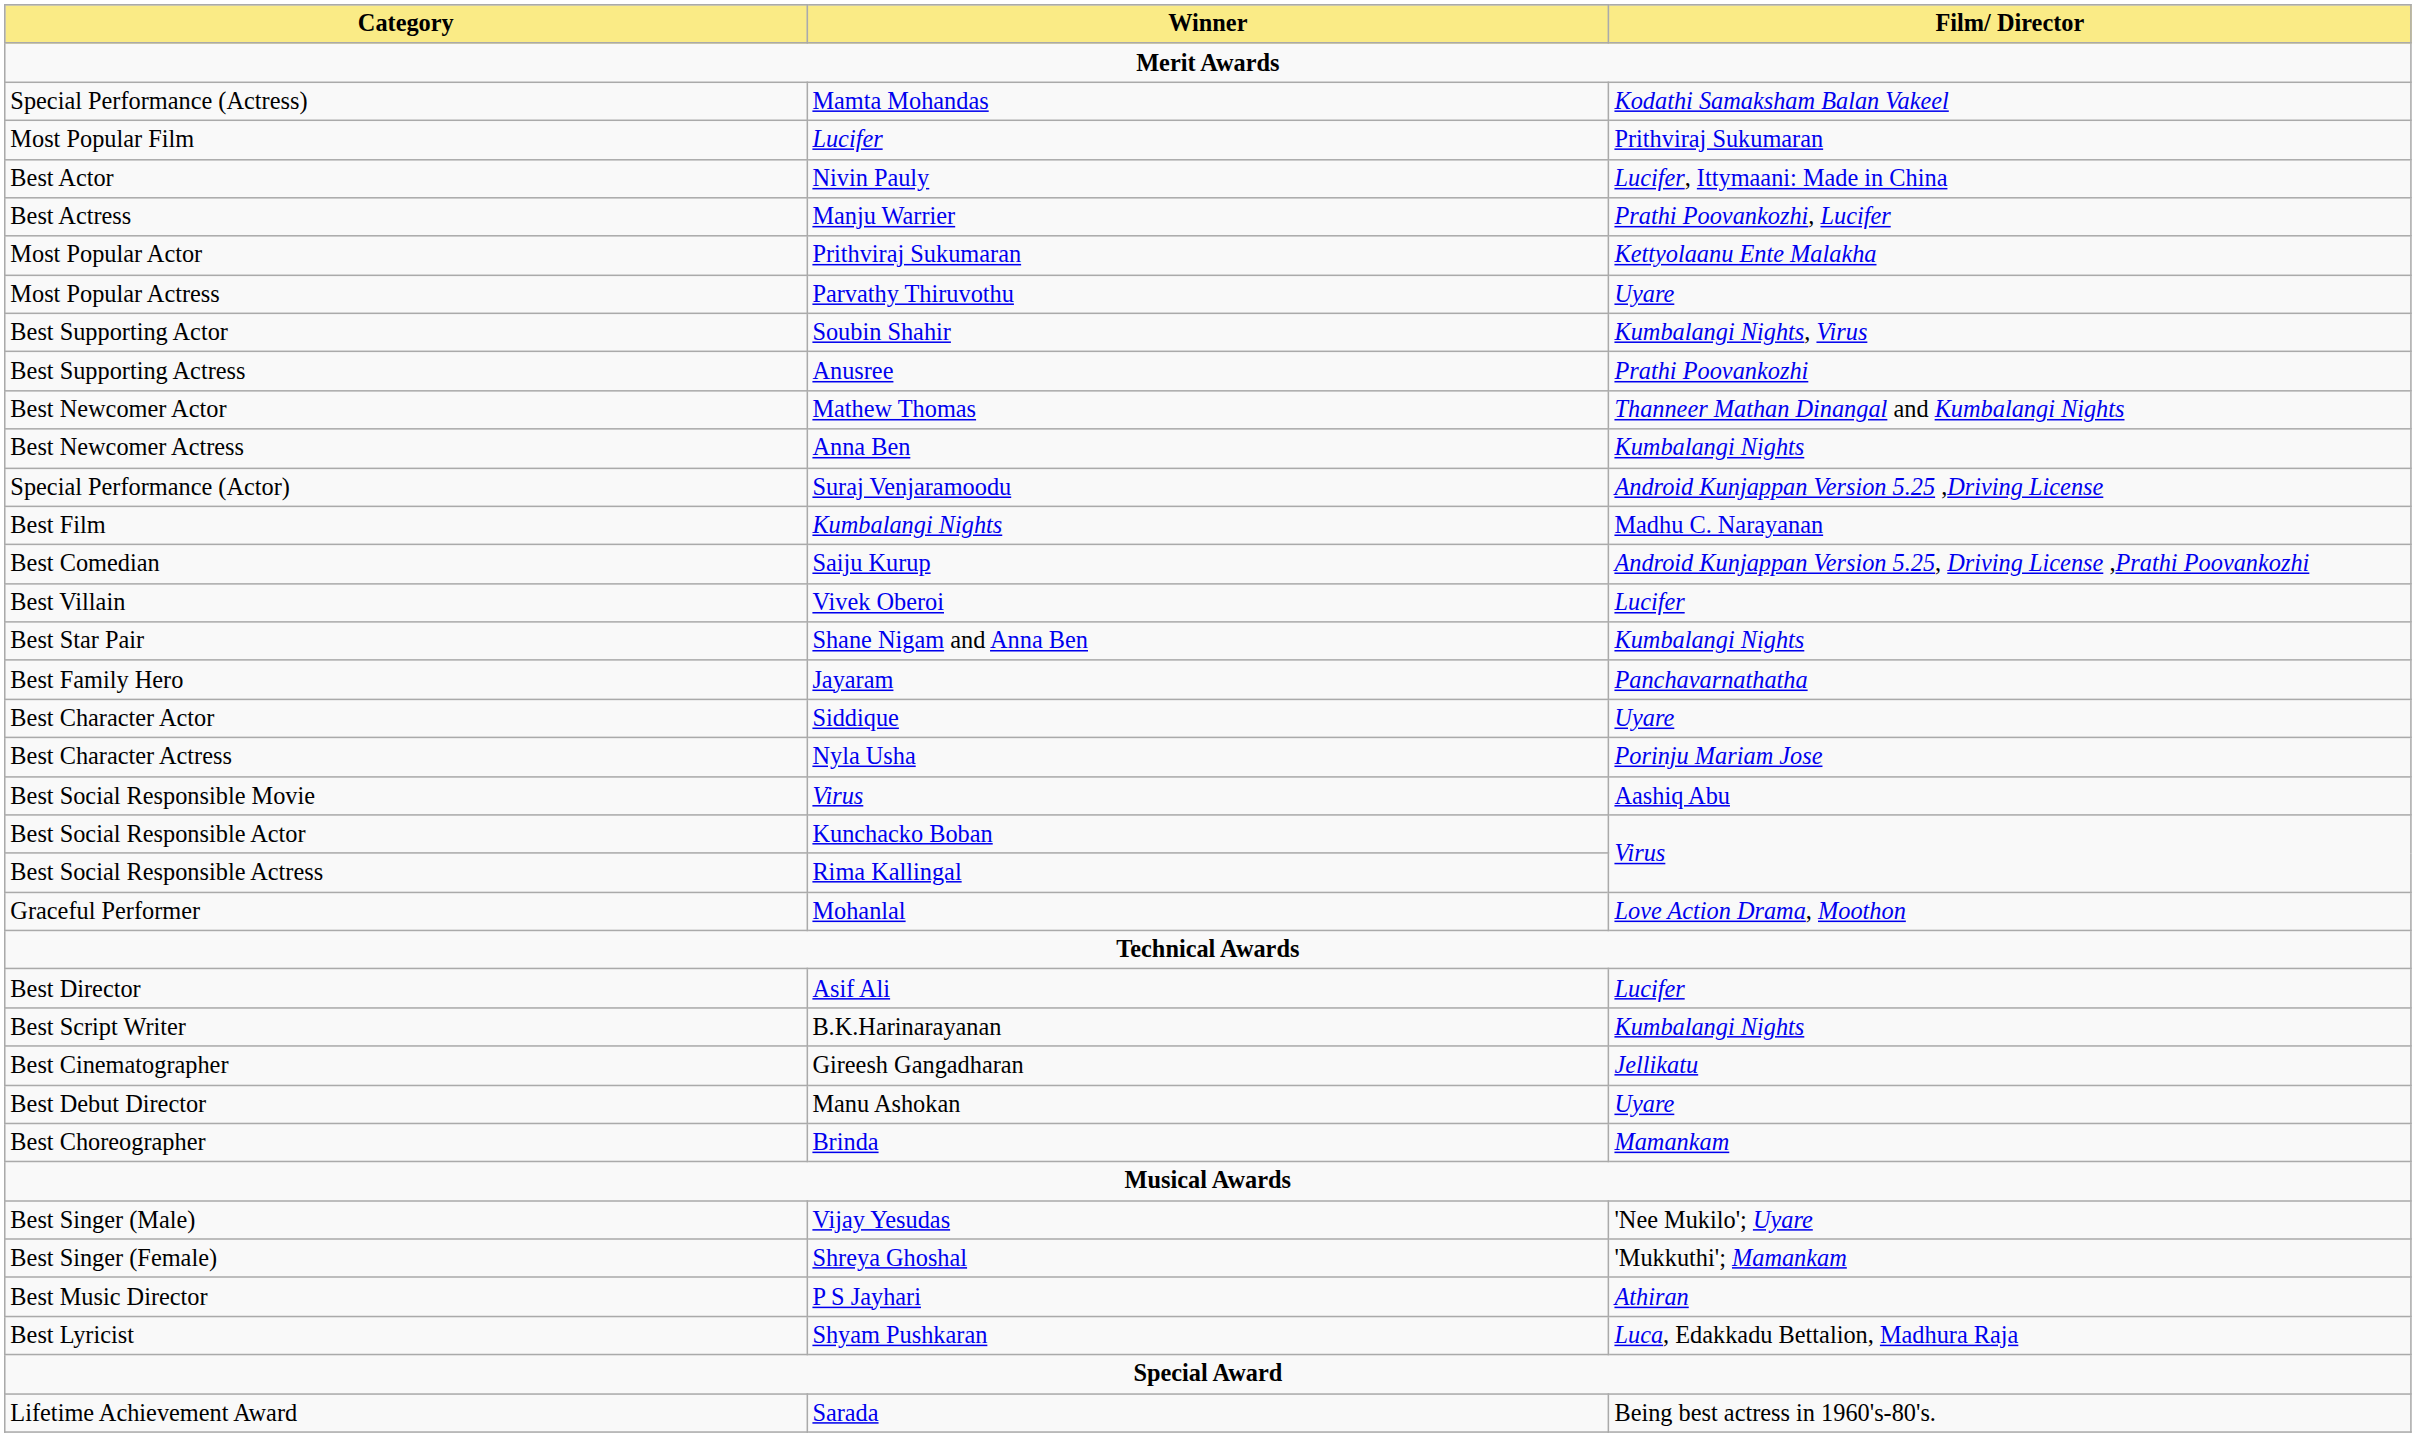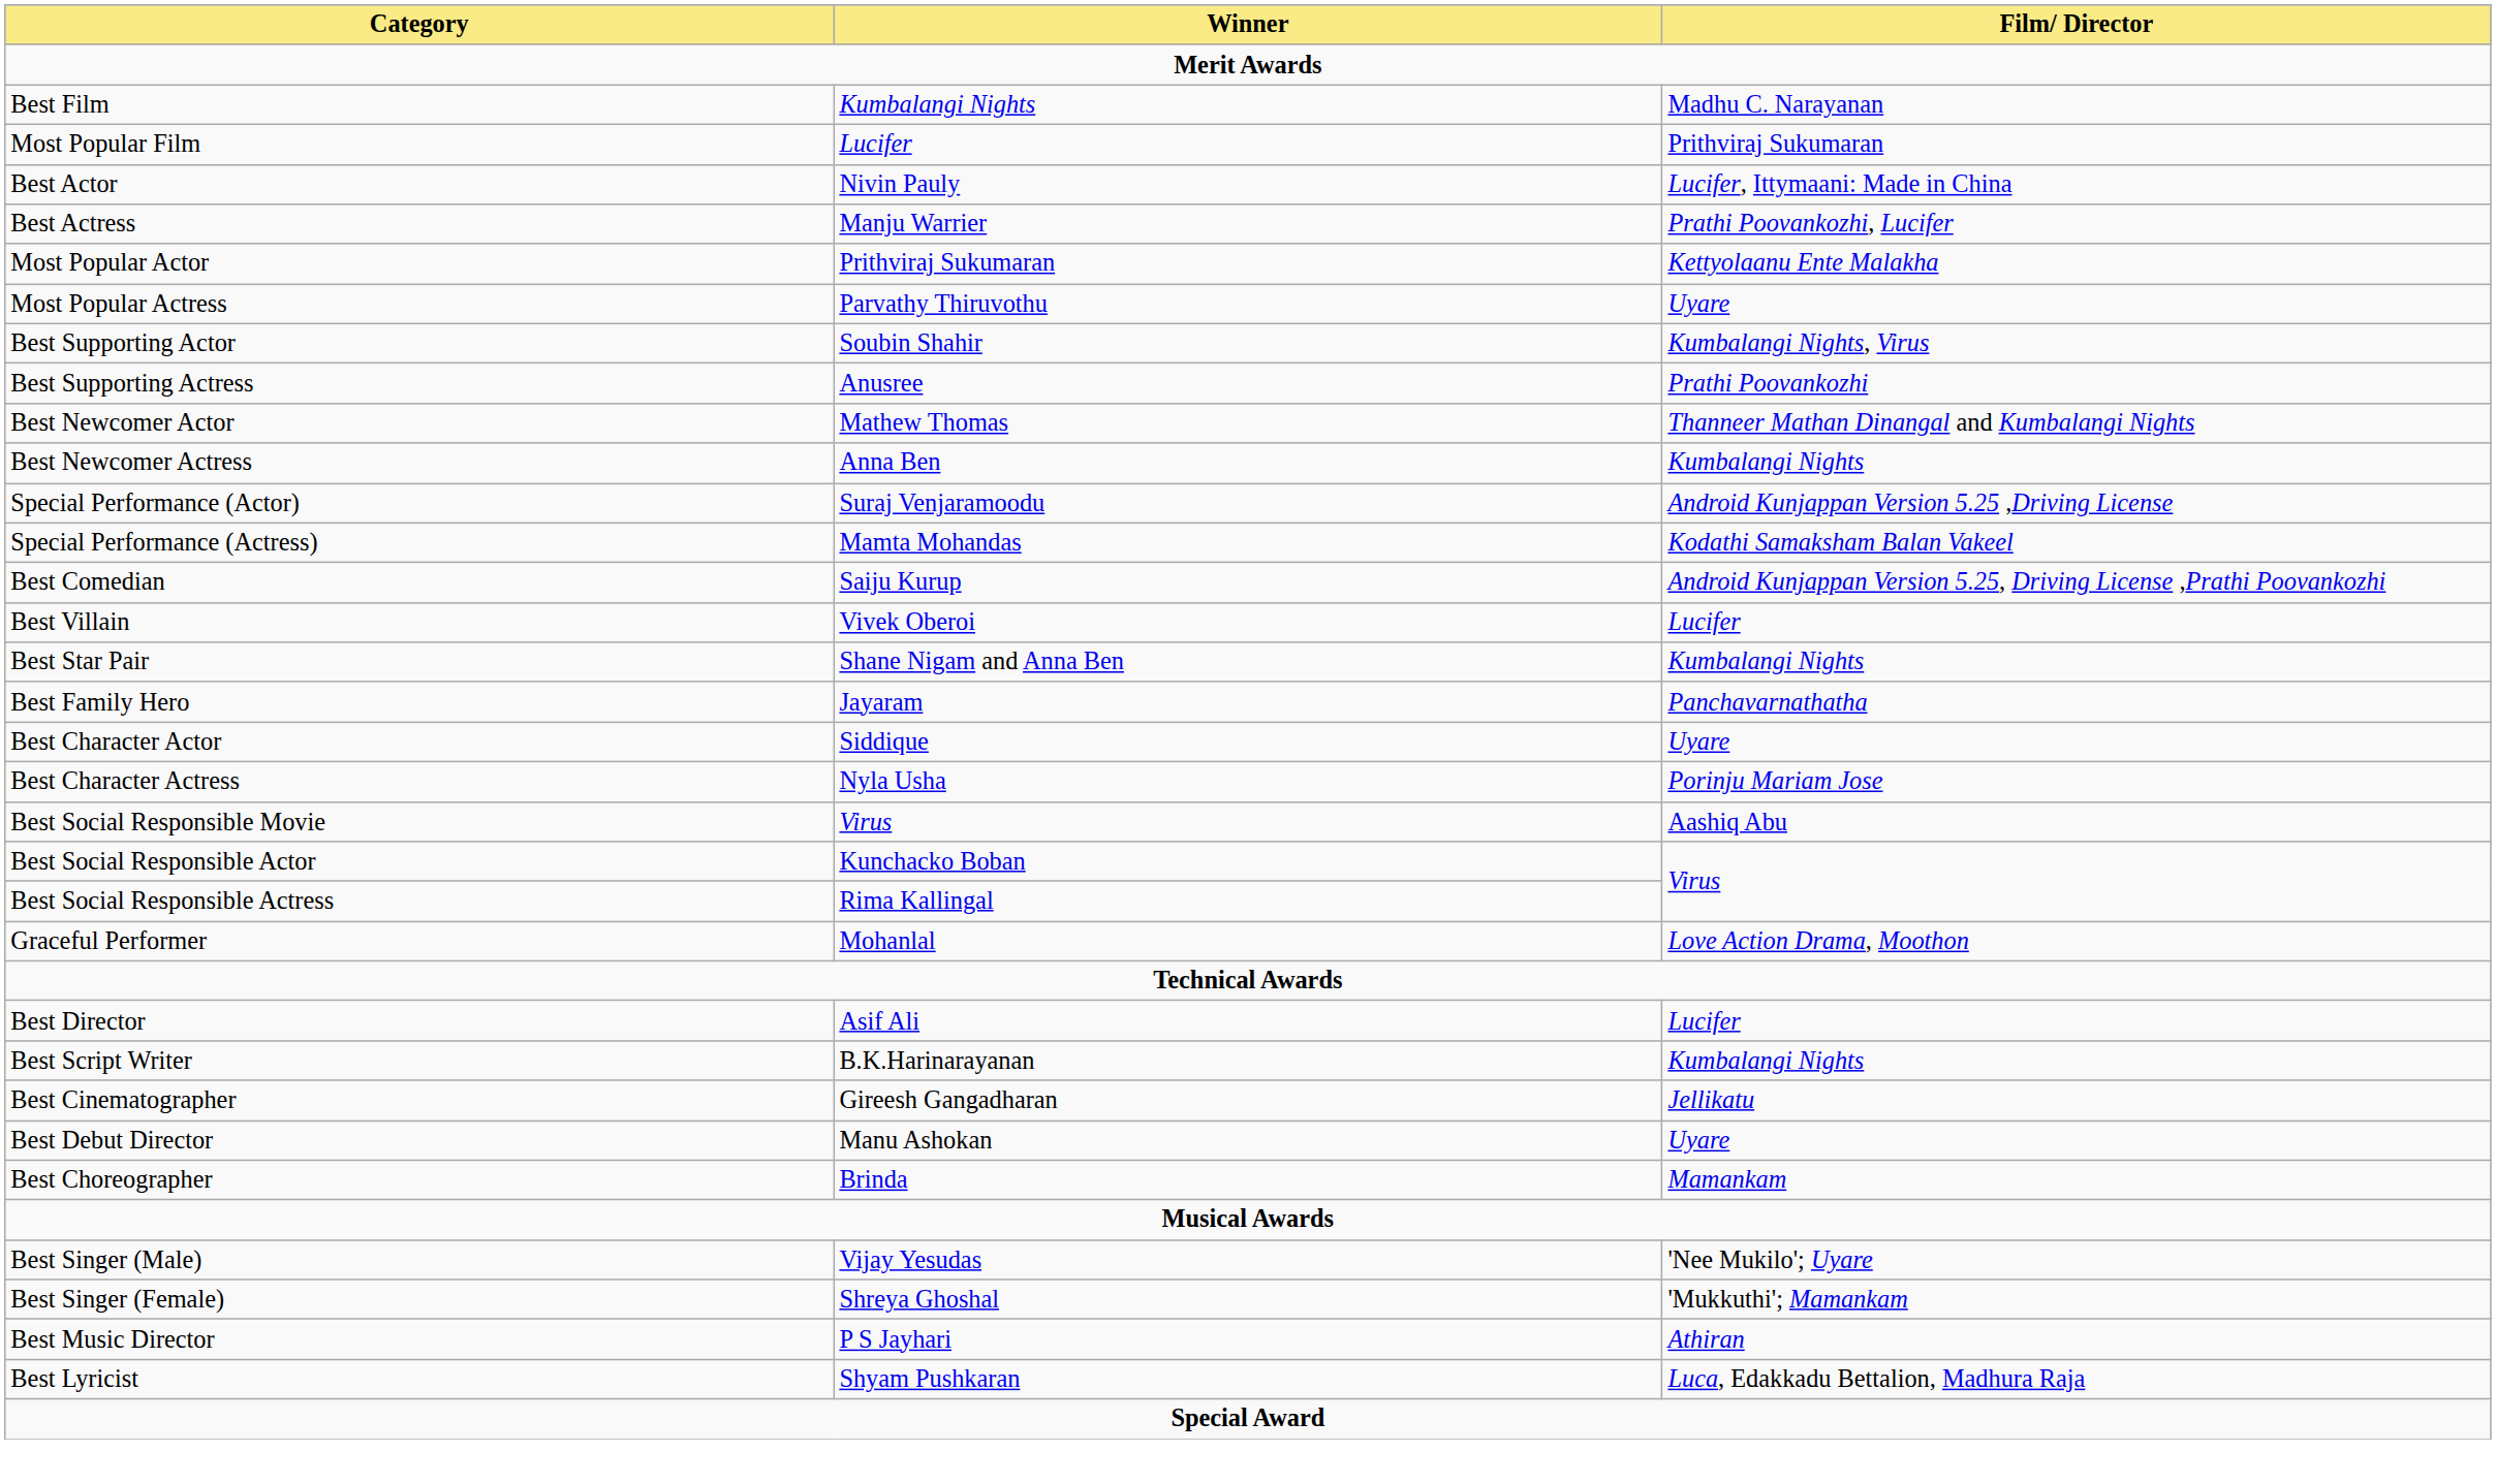 <table class="wikitable" style="width:100%">
 <tr style="background:#BEBEBE">
 <th width="30%" style="background:#FAEB86">Category</th>
 <th width="30%" style="background:#FAEB86">Winner</th>
 <th width="30%" style="background:#FAEB86">Film/ Director</th>
 </tr>
 <tr>
 <td style="text-align:center;" colspan="3"><strong>Merit Awards</strong></td>
 </tr>
 <tr>
-<td>Special Performance (Actress)</td>
-<td><a href='#'>Mamta Mohandas</a></td>
-<td><em><a href='#'>Kodathi Samaksham Balan Vakeel</a></em></td>
+<td>Best Film</td>
+<td><em><a href='#'>Kumbalangi Nights</a></em></td>
+<td><a href='#'>Madhu C. Narayanan</a></td>
 </tr>
 <tr>
 <td>Most Popular Film</td>
 <td><em><a href='#'>Lucifer</a></em></td>
 <td><a href='#'>Prithviraj Sukumaran</a></td>
 </tr>
 <tr>
 <td>Best Actor</td>
 <td><a href='#'>Nivin Pauly</a></td>
 <td><em><a href='#'>Lucifer</a></em>, <a href='#'>Ittymaani: Made in China</a></td>
 </tr>
 <tr>
 <td>Best Actress</td>
 <td><a href='#'>Manju Warrier</a></td>
 <td><em><a href='#'>Prathi Poovankozhi</a></em>, <em><a href='#'>Lucifer</a></em></td>
 </tr>
 <tr>
 <td>Most Popular Actor</td>
 <td><a href='#'>Prithviraj Sukumaran</a></td>
 <td><em><a href='#'>Kettyolaanu Ente Malakha</a></em></td>
 </tr>
 <tr>
 <td>Most Popular Actress</td>
 <td><a href='#'>Parvathy Thiruvothu</a></td>
 <td><em><a href='#'>Uyare</a></em></td>
 </tr>
 <tr>
 <td>Best Supporting Actor</td>
 <td><a href='#'>Soubin Shahir</a></td>
 <td><em><a href='#'>Kumbalangi Nights</a></em>, <em><a href='#'>Virus</a></em></td>
 </tr>
 <tr>
 <td>Best Supporting Actress</td>
 <td><a href='#'>Anusree</a></td>
 <td><em><a href='#'>Prathi Poovankozhi</a></em></td>
 </tr>
 <tr>
 <td>Best Newcomer Actor</td>
 <td><a href='#'>Mathew Thomas</a></td>
 <td><em><a href='#'>Thanneer Mathan Dinangal</a></em> and <em><a href='#'>Kumbalangi Nights</a></em></td>
 </tr>
 <tr>
 <td>Best Newcomer Actress</td>
 <td><a href='#'>Anna Ben</a></td>
 <td><em><a href='#'>Kumbalangi Nights</a></em></td>
 </tr>
 <tr>
 <td>Special Performance (Actor)</td>
 <td><a href='#'>Suraj Venjaramoodu</a></td>
 <td><em><a href='#'>Android Kunjappan Version 5.25</a></em> ,<em><a href='#'>Driving License</a></em></td>
 </tr>
 <tr>
-<td>Best Film</td>
-<td><em><a href='#'>Kumbalangi Nights</a></em></td>
-<td><a href='#'>Madhu C. Narayanan</a></td>
+<td>Special Performance (Actress)</td>
+<td><a href='#'>Mamta Mohandas</a></td>
+<td><em><a href='#'>Kodathi Samaksham Balan Vakeel</a></em></td>
 </tr>
 <tr>
 <td>Best Comedian</td>
 <td><a href='#'>Saiju Kurup</a></td>
 <td><em><a href='#'>Android Kunjappan Version 5.25</a></em>, <em><a href='#'>Driving License</a></em> ,<em><a href='#'>Prathi Poovankozhi</a></em></td>
 </tr>
 <tr>
 <td>Best Villain</td>
 <td><a href='#'>Vivek Oberoi</a></td>
 <td><em><a href='#'>Lucifer</a></em></td>
 </tr>
 <tr>
 <td>Best Star Pair</td>
 <td><a href='#'>Shane Nigam</a> and <a href='#'>Anna Ben</a></td>
 <td><em><a href='#'>Kumbalangi Nights</a></em></td>
 </tr>
 <tr>
 <td>Best Family Hero</td>
 <td><a href='#'>Jayaram</a></td>
 <td><em><a href='#'>Panchavarnathatha</a></em></td>
 </tr>
 <tr>
 <td>Best Character Actor</td>
 <td><a href='#'>Siddique</a></td>
 <td><em><a href='#'>Uyare</a></em></td>
 </tr>
 <tr>
 <td>Best Character Actress</td>
 <td><a href='#'>Nyla Usha</a></td>
 <td><em><a href='#'>Porinju Mariam Jose</a></em></td>
 </tr>
 <tr>
 <td>Best Social Responsible Movie</td>
 <td><em><a href='#'>Virus</a></em></td>
 <td><a href='#'>Aashiq Abu</a></td>
 </tr>
 <tr>
 <td>Best Social Responsible Actor</td>
 <td><a href='#'>Kunchacko Boban</a></td>
 <td rowspan="2"><em><a href='#'>Virus</a></em></td>
 </tr>
 <tr>
 <td>Best Social Responsible Actress</td>
 <td><a href='#'>Rima Kallingal</a></td>
 </tr>
 <tr>
 <td>Graceful Performer</td>
 <td><a href='#'>Mohanlal</a></td>
 <td><em><a href='#'>Love Action Drama</a></em>, <em><a href='#'>Moothon</a></em></td>
 </tr>
 <tr>
 <td style="text-align:center;" colspan="3"><strong>Technical Awards</strong></td>
 </tr>
 <tr>
 <td>Best Director</td>
 <td><a href='#'>Asif Ali</a></td>
 <td><em><a href='#'>Lucifer</a></em></td>
 </tr>
 <tr>
 <td>Best Script Writer</td>
 <td>B.K.Harinarayanan</td>
 <td><em><a href='#'>Kumbalangi Nights</a></em></td>
 </tr>
 <tr>
 <td>Best Cinematographer</td>
 <td>Gireesh Gangadharan</td>
 <td><em><a href='#'>Jellikatu</a></em></td>
 </tr>
 <tr>
 <td>Best Debut Director</td>
 <td>Manu Ashokan</td>
 <td><em><a href='#'>Uyare</a></em></td>
 </tr>
 <tr>
 <td>Best Choreographer</td>
 <td><a href='#'>Brinda</a></td>
 <td><em><a href='#'>Mamankam</a></em></td>
 </tr>
 <tr>
 <td style="text-align:center;" colspan="3"><strong>Musical Awards</strong></td>
 </tr>
 <tr>
 <td>Best Singer (Male)</td>
 <td><a href='#'>Vijay Yesudas</a></td>
 <td>'Nee Mukilo'; <em><a href='#'>Uyare</a></em></td>
 </tr>
 <tr>
 <td>Best Singer (Female)</td>
 <td><a href='#'>Shreya Ghoshal</a></td>
 <td>'Mukkuthi'; <em><a href='#'>Mamankam</a></em></td>
 </tr>
 <tr>
 <td>Best Music Director</td>
 <td><a href='#'>P S Jayhari</a></td>
 <td><em><a href='#'>Athiran</a></em></td>
 </tr>
 <tr>
 <td>Best Lyricist</td>
 <td><a href='#'>Shyam Pushkaran</a></td>
 <td><em><a href='#'>Luca</a></em>, Edakkadu Bettalion, <a href='#'>Madhura Raja</a></td>
 </tr>
 <tr>
 <td style="text-align:center;" colspan="3"><strong>Special Award</strong></td>
 </tr>
-<tr>
-<td>Lifetime Achievement Award</td>
-<td><a href='#'>Sarada</a></td>
-<td>Being best actress in 1960's-80's.</td>
-</tr>
 </table>
